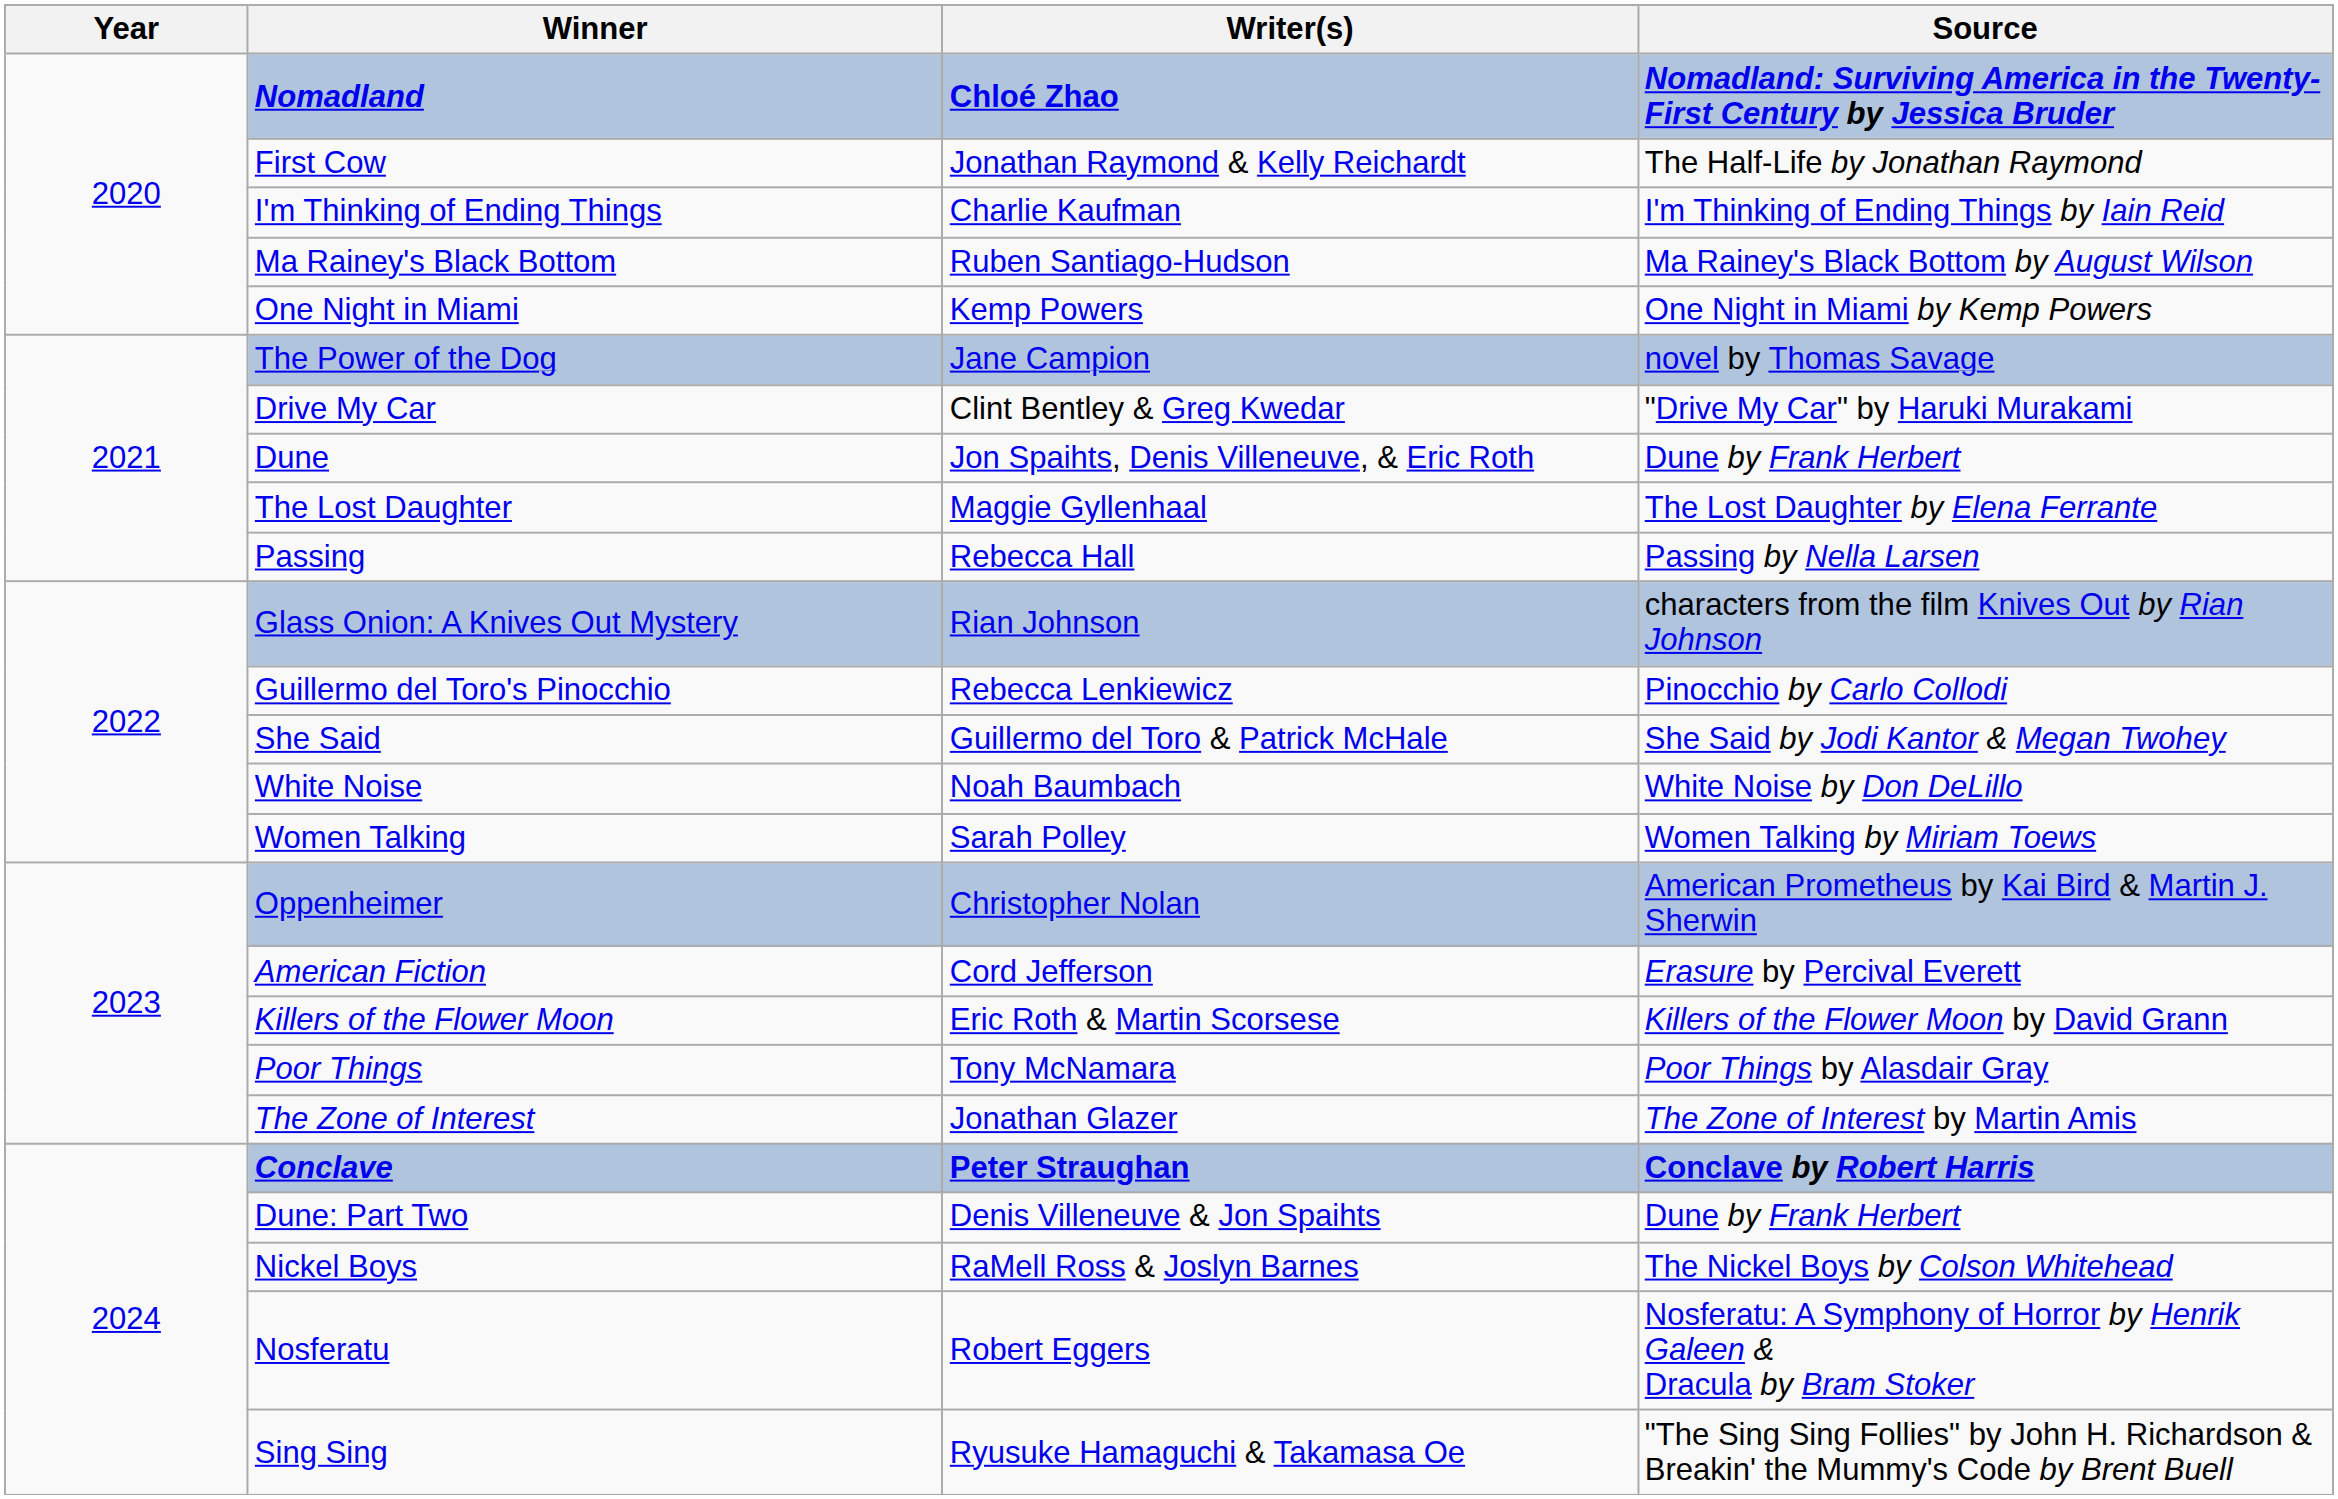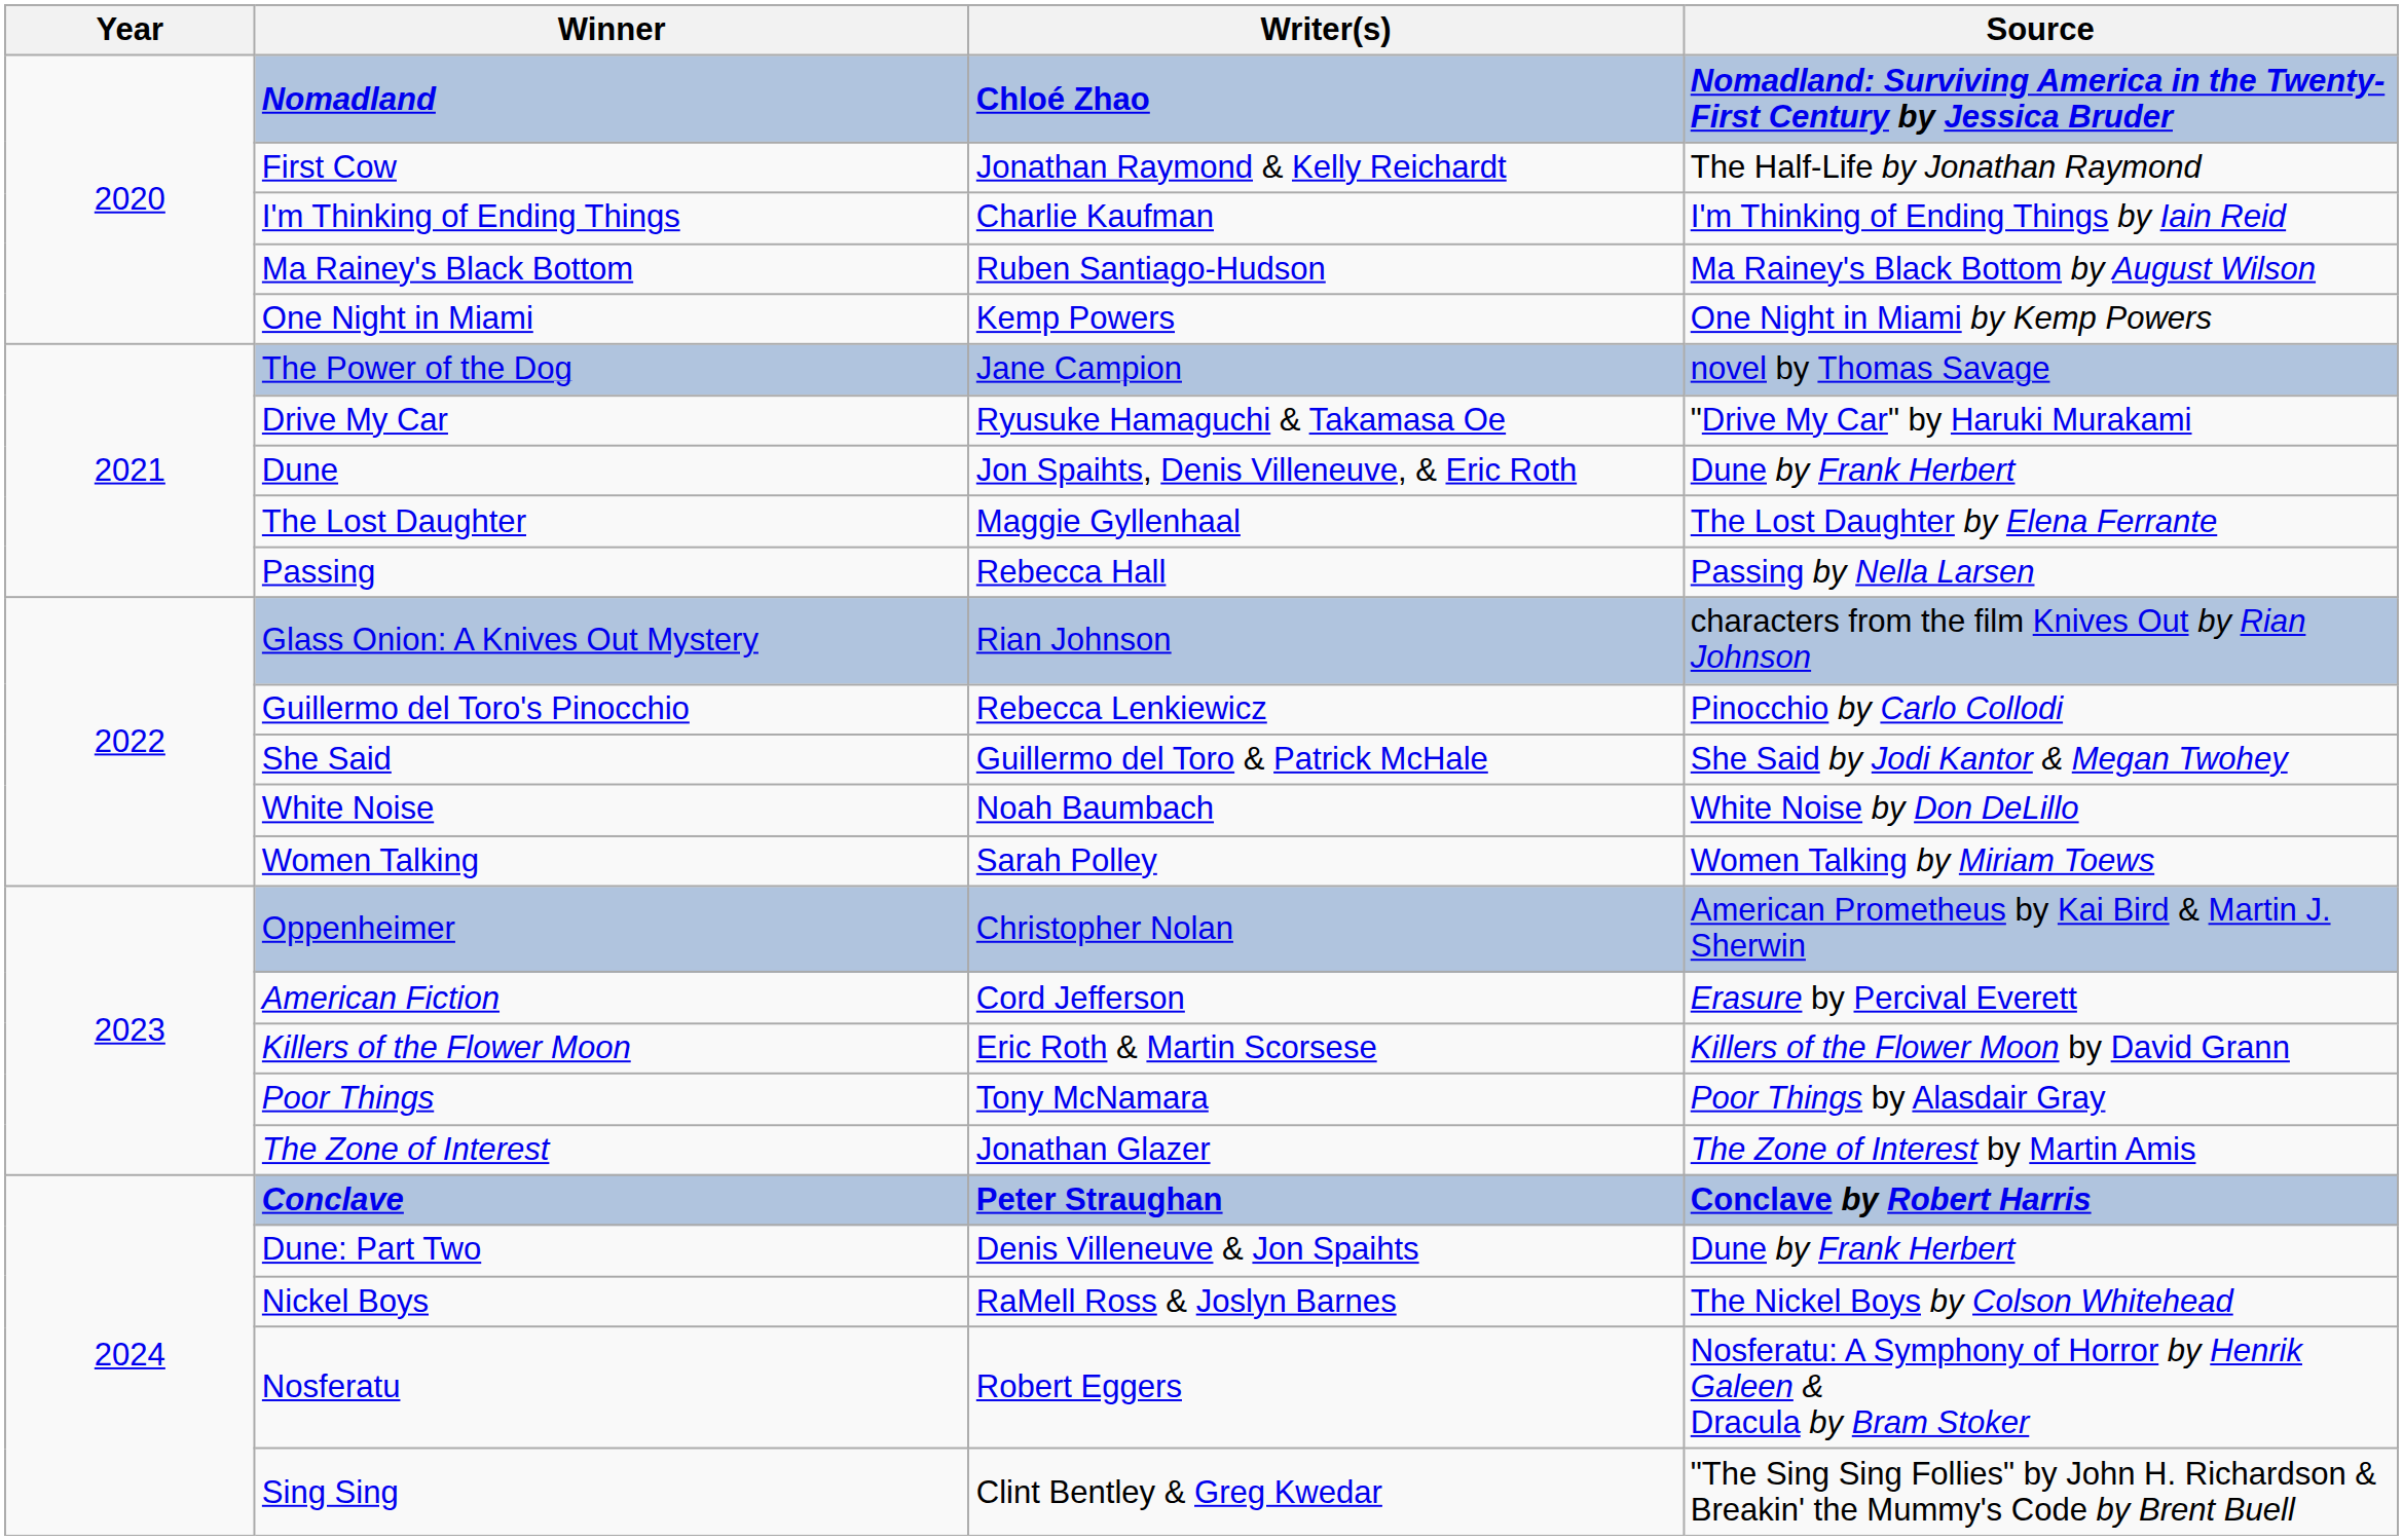 <table class="wikitable" width="95%" cellpadding="5">
 <tr>
 <th width="100"><strong>Year</strong></th>
 <th width="300"><strong>Winner</strong></th>
 <th width="300"><strong>Writer(s)</strong></th>
 <th width="300"><strong>Source</strong></th>
 </tr>
 <tr>
 <td rowspan="5" style="text-align:center;"><a href='#'>2020</a></td>
 <td style="background:#B0C4DE;"><strong><em><a href='#'>Nomadland</a></em></strong></td>
 <td style="background:#B0C4DE;"><a href='#'><strong>Chloé Zhao</strong></a></td>
 <td style="background:#B0C4DE;"><strong><em><a href='#'>Nomadland: Surviving America in the Twenty-First Century</a><em> by <a href='#'>Jessica Bruder</a><strong></td>
 </tr>
 <tr>
 <td></em><a href='#'>First Cow</a><em></td>
 <td><a href='#'>Jonathan Raymond</a> & <a href='#'>Kelly Reichardt</a></td>
 <td></em>The Half-Life<em> by Jonathan Raymond</td>
 </tr>
 <tr>
 <td></em><a href='#'>I'm Thinking of Ending Things</a><em></td>
 <td><a href='#'>Charlie Kaufman</a></td>
 <td></em><a href='#'>I'm Thinking of Ending Things</a><em> by <a href='#'>Iain Reid</a></td>
 </tr>
 <tr>
 <td></em><a href='#'>Ma Rainey's Black Bottom</a><em></td>
 <td><a href='#'>Ruben Santiago-Hudson</a></td>
 <td></em><a href='#'>Ma Rainey's Black Bottom</a><em> by <a href='#'>August Wilson</a></td>
 </tr>
 <tr>
 <td></em><a href='#'>One Night in Miami</a><em></td>
 <td><a href='#'>Kemp Powers</a></td>
 <td></em><a href='#'>One Night in Miami</a><em> by Kemp Powers</td>
 </tr>
 <tr>
 <td rowspan="5" style="text-align:center;"><a href='#'>2021</a></td>
 <td style="background:#B0C4DE;"></em><a href='#'></strong>The Power of the Dog<strong></a><em></td>
 <td style="background:#B0C4DE;"><a href='#'></strong>Jane Campion<strong></a></td>
 <td style="background:#B0C4DE;"></strong><a href='#'>novel</a> by <a href='#'>Thomas Savage</a><strong></td>
 </tr>
 <tr>
 <td></em><a href='#'>Drive My Car</a><em></td>
-<td>Clint Bentley & <a href='#'>Greg Kwedar</a></td>
+<td><a href='#'>Ryusuke Hamaguchi</a> & <a href='#'>Takamasa Oe</a></td>
 <td>"<a href='#'>Drive My Car</a>" by <a href='#'>Haruki Murakami</a></td>
 </tr>
 <tr>
 <td></em><a href='#'>Dune</a><em></td>
 <td><a href='#'>Jon Spaihts</a>, <a href='#'>Denis Villeneuve</a>, & <a href='#'>Eric Roth</a></td>
 <td></em><a href='#'>Dune</a><em> by <a href='#'>Frank Herbert</a></td>
 </tr>
 <tr>
 <td></em><a href='#'>The Lost Daughter</a><em></td>
 <td><a href='#'>Maggie Gyllenhaal</a></td>
 <td></em><a href='#'>The Lost Daughter</a><em> by <a href='#'>Elena Ferrante</a></td>
 </tr>
 <tr>
 <td></em><a href='#'>Passing</a><em></td>
 <td><a href='#'>Rebecca Hall</a></td>
 <td></em><a href='#'>Passing</a><em> by <a href='#'>Nella Larsen</a></td>
 </tr>
 <tr>
 <td rowspan="5" style="text-align:center;"><a href='#'>2022</a></td>
 <td style="background:#B0C4DE;"></em><a href='#'></strong>Glass Onion: A Knives Out Mystery<strong></a><em></td>
 <td style="background:#B0C4DE;"><a href='#'></strong>Rian Johnson<strong></a></td>
 <td style="background:#B0C4DE;"></strong>characters from the film </em><a href='#'>Knives Out</a><em> by <a href='#'>Rian Johnson</a><strong></td>
 </tr>
 <tr>
 <td><a href='#'></em>Guillermo del Toro's Pinocchio<em></a></td>
 <td><a href='#'>Rebecca Lenkiewicz</a></td>
 <td></em><a href='#'>Pinocchio</a><em> by <a href='#'>Carlo Collodi</a></td>
 </tr>
 <tr>
 <td></em><a href='#'>She Said</a><em></td>
 <td><a href='#'>Guillermo del Toro</a> & <a href='#'>Patrick McHale</a></td>
 <td></em><a href='#'>She Said</a><em> by <a href='#'>Jodi Kantor</a> & <a href='#'>Megan Twohey</a></td>
 </tr>
 <tr>
 <td></em><a href='#'>White Noise</a><em></td>
 <td><a href='#'>Noah Baumbach</a></td>
 <td></em><a href='#'>White Noise</a><em> by <a href='#'>Don DeLillo</a></td>
 </tr>
 <tr>
 <td></em><a href='#'>Women Talking</a><em></td>
 <td><a href='#'>Sarah Polley</a></td>
 <td></em><a href='#'>Women Talking</a><em> by <a href='#'>Miriam Toews</a></td>
 </tr>
 <tr>
 <td rowspan="5" style="text-align:center;"><a href='#'>2023</a></td>
 <td style="background:#B0C4DE;"></em><a href='#'></strong>Oppenheimer<strong></a><em></td>
 <td style="background:#B0C4DE;"><a href='#'></strong>Christopher Nolan<strong></a></td>
 <td style="background:#B0C4DE;"></em></strong><a href='#'>American Prometheus</a></em> by <a href='#'>Kai Bird</a> & <a href='#'>Martin J. Sherwin</a></strong></td>
 </tr>
 <tr>
 <td><em><a href='#'>American Fiction</a></em></td>
 <td><a href='#'>Cord Jefferson</a></td>
 <td><em><a href='#'>Erasure</a></em> by <a href='#'>Percival Everett</a></td>
 </tr>
 <tr>
 <td><em><a href='#'>Killers of the Flower Moon</a></em></td>
 <td><a href='#'>Eric Roth</a> & <a href='#'>Martin Scorsese</a></td>
 <td><em><a href='#'>Killers of the Flower Moon</a></em> by <a href='#'>David Grann</a></td>
 </tr>
 <tr>
 <td><em><a href='#'>Poor Things</a></em></td>
 <td><a href='#'>Tony McNamara</a></td>
 <td><em><a href='#'>Poor Things</a></em> by <a href='#'>Alasdair Gray</a></td>
 </tr>
 <tr>
 <td><em><a href='#'>The Zone of Interest</a></em></td>
 <td><a href='#'>Jonathan Glazer</a></td>
 <td><em><a href='#'>The Zone of Interest</a></em> by <a href='#'>Martin Amis</a></td>
 </tr>
 <tr>
 <td rowspan="5" style="text-align:center;"><a href='#'>2024</a></td>
 <td style="background:#B0C4DE;"><em><a href='#'><strong>Conclave</strong></a></em></td>
 <td style="background:#B0C4DE;"><a href='#'><strong>Peter Straughan</strong></a></td>
 <td style="background:#B0C4DE;"><strong><a href='#'>Conclave</a><em> by <a href='#'>Robert Harris</a><strong><em></td>
 </tr>
 <tr>
 <td></em><a href='#'>Dune: Part Two</a><em></td>
 <td><a href='#'>Denis Villeneuve</a> & <a href='#'>Jon Spaihts</a></td>
 <td></em><a href='#'>Dune</a><em> by <a href='#'>Frank Herbert</a></td>
 </tr>
 <tr>
 <td></em><a href='#'>Nickel Boys</a><em></td>
 <td><a href='#'>RaMell Ross</a> & <a href='#'>Joslyn Barnes</a></td>
 <td></em><a href='#'>The Nickel Boys</a><em> by <a href='#'>Colson Whitehead</a></td>
 </tr>
 <tr>
 <td></em><a href='#'>Nosferatu</a><em></td>
 <td><a href='#'>Robert Eggers</a></td>
 <td></em><a href='#'>Nosferatu: A Symphony of Horror</a><em> by <a href='#'>Henrik Galeen</a> &<br></em><a href='#'>Dracula</a><em> by <a href='#'>Bram Stoker</a></td>
 </tr>
 <tr>
 <td></em><a href='#'>Sing Sing</a><em></td>
-<td><a href='#'>Ryusuke Hamaguchi</a> & <a href='#'>Takamasa Oe</a></td>
+<td>Clint Bentley & <a href='#'>Greg Kwedar</a></td>
 <td>"The Sing Sing Follies" by John H. Richardson & </em>Breakin' the Mummy's Code<em> by Brent Buell</td>
 </tr>
 </table>
